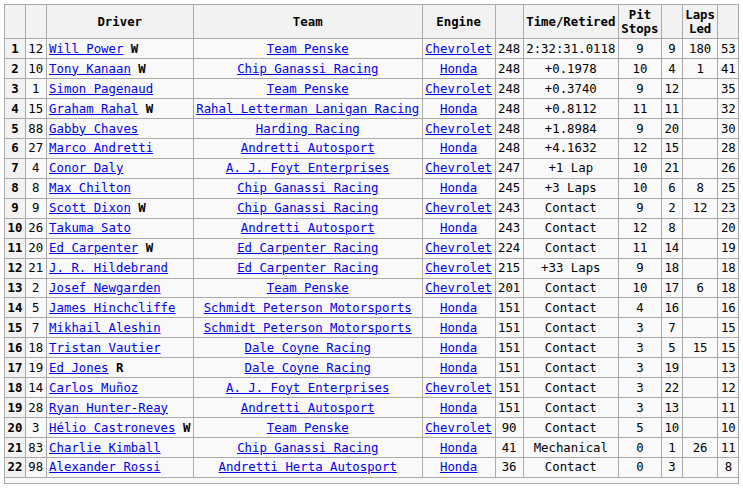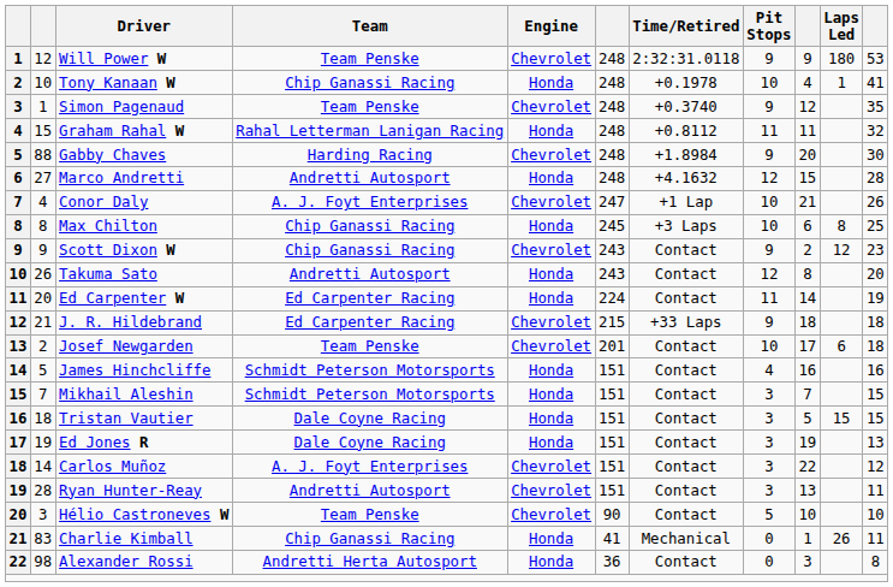 <table class="wikitable" style="text-align:center; font-size: 95%;">
 <tr>
 <th scope="col"></th>
 <th scope="col"></th>
 <th scope="col">Driver</th>
 <th scope="col">Team</th>
 <th scope="col">Engine</th>
 <th scope="col"></th>
 <th scope="col">Time/Retired</th>
 <th scope="col">Pit<br>Stops</th>
 <th scope="col"></th>
 <th scope="col">Laps<br>Led</th>
 <th scope="col"></th>
 </tr>
 <tr>
 <th scope="row">1</th>
 <td>12</td>
 <td align="left"> <a href='#'>Will Power</a> <strong><span>W</span></strong></td>
 <td><a href='#'>Team Penske</a></td>
 <td><a href='#'>Chevrolet</a></td>
 <td>248</td>
 <td>2:32:31.0118</td>
 <td>9</td>
 <td>9</td>
 <td>180</td>
 <td>53</td>
 </tr>
 <tr>
 <th scope="row">2</th>
 <td>10</td>
 <td align="left"> <a href='#'>Tony Kanaan</a> <strong><span>W</span></strong></td>
 <td><a href='#'>Chip Ganassi Racing</a></td>
 <td><a href='#'>Honda</a></td>
 <td>248</td>
 <td>+0.1978</td>
 <td>10</td>
 <td>4</td>
 <td>1</td>
 <td>41</td>
 </tr>
 <tr>
 <th scope="row">3</th>
 <td>1</td>
 <td align="left"> <a href='#'>Simon Pagenaud</a></td>
 <td><a href='#'>Team Penske</a></td>
 <td><a href='#'>Chevrolet</a></td>
 <td>248</td>
 <td>+0.3740</td>
 <td>9</td>
 <td>12</td>
 <td></td>
 <td>35</td>
 </tr>
 <tr>
 <th scope="row">4</th>
 <td>15</td>
 <td align="left"> <a href='#'>Graham Rahal</a> <strong><span>W</span></strong></td>
 <td><a href='#'>Rahal Letterman Lanigan Racing</a></td>
 <td><a href='#'>Honda</a></td>
 <td>248</td>
 <td>+0.8112</td>
 <td>11</td>
 <td>11</td>
 <td></td>
 <td>32</td>
 </tr>
 <tr>
 <th scope="row">5</th>
 <td>88</td>
 <td align="left"> <a href='#'>Gabby Chaves</a></td>
 <td><a href='#'>Harding Racing</a></td>
 <td><a href='#'>Chevrolet</a></td>
 <td>248</td>
 <td>+1.8984</td>
 <td>9</td>
 <td>20</td>
 <td></td>
 <td>30</td>
 </tr>
 <tr>
 <th scope="row">6</th>
 <td>27</td>
 <td align="left"> <a href='#'>Marco Andretti</a></td>
 <td><a href='#'>Andretti Autosport</a></td>
 <td><a href='#'>Honda</a></td>
 <td>248</td>
 <td>+4.1632</td>
 <td>12</td>
 <td>15</td>
 <td></td>
 <td>28</td>
 </tr>
 <tr>
 <th scope="row">7</th>
 <td>4</td>
 <td align="left"> <a href='#'>Conor Daly</a></td>
 <td><a href='#'>A. J. Foyt Enterprises</a></td>
 <td><a href='#'>Chevrolet</a></td>
 <td>247</td>
 <td>+1 Lap</td>
 <td>10</td>
 <td>21</td>
 <td></td>
 <td>26</td>
 </tr>
 <tr>
 <th scope="row">8</th>
 <td>8</td>
 <td align="left"> <a href='#'>Max Chilton</a></td>
 <td><a href='#'>Chip Ganassi Racing</a></td>
 <td><a href='#'>Honda</a></td>
 <td>245</td>
 <td>+3 Laps</td>
 <td>10</td>
 <td>6</td>
 <td>8</td>
 <td>25</td>
 </tr>
 <tr>
 <th scope="row">9</th>
 <td>9</td>
 <td align="left"> <a href='#'>Scott Dixon</a> <strong><span>W</span></strong></td>
 <td><a href='#'>Chip Ganassi Racing</a></td>
 <td><a href='#'>Chevrolet</a></td>
 <td>243</td>
 <td>Contact</td>
 <td>9</td>
 <td>2</td>
 <td>12</td>
 <td>23</td>
 </tr>
 <tr>
 <th scope="row">10</th>
 <td>26</td>
 <td align="left"> <a href='#'>Takuma Sato</a></td>
 <td><a href='#'>Andretti Autosport</a></td>
 <td><a href='#'>Honda</a></td>
 <td>243</td>
 <td>Contact</td>
 <td>12</td>
 <td>8</td>
 <td></td>
 <td>20</td>
 </tr>
 <tr>
 <th scope="row">11</th>
 <td>20</td>
 <td align="left"> <a href='#'>Ed Carpenter</a> <strong><span>W</span></strong></td>
 <td><a href='#'>Ed Carpenter Racing</a></td>
-<td><a href='#'>Chevrolet</a></td>
+<td><a href='#'>Honda</a></td>
 <td>224</td>
 <td>Contact</td>
 <td>11</td>
 <td>14</td>
 <td></td>
 <td>19</td>
 </tr>
 <tr>
 <th scope="row">12</th>
 <td>21</td>
 <td align="left"> <a href='#'>J. R. Hildebrand</a></td>
 <td><a href='#'>Ed Carpenter Racing</a></td>
 <td><a href='#'>Chevrolet</a></td>
 <td>215</td>
 <td>+33 Laps</td>
 <td>9</td>
 <td>18</td>
 <td></td>
 <td>18</td>
 </tr>
 <tr>
 <th scope="row">13</th>
 <td>2</td>
 <td align="left"> <a href='#'>Josef Newgarden</a></td>
 <td><a href='#'>Team Penske</a></td>
 <td><a href='#'>Chevrolet</a></td>
 <td>201</td>
 <td>Contact</td>
 <td>10</td>
 <td>17</td>
 <td>6</td>
 <td>18</td>
 </tr>
 <tr>
 <th scope="row">14</th>
 <td>5</td>
 <td align="left"> <a href='#'>James Hinchcliffe</a></td>
 <td><a href='#'>Schmidt Peterson Motorsports</a></td>
 <td><a href='#'>Honda</a></td>
 <td>151</td>
 <td>Contact</td>
 <td>4</td>
 <td>16</td>
 <td></td>
 <td>16</td>
 </tr>
 <tr>
 <th scope="row">15</th>
 <td>7</td>
 <td align="left"> <a href='#'>Mikhail Aleshin</a></td>
 <td><a href='#'>Schmidt Peterson Motorsports</a></td>
 <td><a href='#'>Honda</a></td>
 <td>151</td>
 <td>Contact</td>
 <td>3</td>
 <td>7</td>
 <td></td>
 <td>15</td>
 </tr>
 <tr>
 <th scope="row">16</th>
 <td>18</td>
 <td align="left"> <a href='#'>Tristan Vautier</a></td>
 <td><a href='#'>Dale Coyne Racing</a></td>
 <td><a href='#'>Honda</a></td>
 <td>151</td>
 <td>Contact</td>
 <td>3</td>
 <td>5</td>
 <td>15</td>
 <td>15</td>
 </tr>
 <tr>
 <th scope="row">17</th>
 <td>19</td>
 <td align="left"> <a href='#'>Ed Jones</a> <strong><span>R</span></strong></td>
 <td><a href='#'>Dale Coyne Racing</a></td>
 <td><a href='#'>Honda</a></td>
 <td>151</td>
 <td>Contact</td>
 <td>3</td>
 <td>19</td>
 <td></td>
 <td>13</td>
 </tr>
 <tr>
 <th scope="row">18</th>
 <td>14</td>
 <td align="left"> <a href='#'>Carlos Muñoz</a></td>
 <td><a href='#'>A. J. Foyt Enterprises</a></td>
 <td><a href='#'>Chevrolet</a></td>
 <td>151</td>
 <td>Contact</td>
 <td>3</td>
 <td>22</td>
 <td></td>
 <td>12</td>
 </tr>
 <tr>
 <th scope="row">19</th>
 <td>28</td>
 <td align="left"> <a href='#'>Ryan Hunter-Reay</a></td>
 <td><a href='#'>Andretti Autosport</a></td>
-<td><a href='#'>Honda</a></td>
+<td><a href='#'>Chevrolet</a></td>
 <td>151</td>
 <td>Contact</td>
 <td>3</td>
 <td>13</td>
 <td></td>
 <td>11</td>
 </tr>
 <tr>
 <th scope="row">20</th>
 <td>3</td>
 <td align="left"> <a href='#'>Hélio Castroneves</a> <strong><span>W</span></strong></td>
 <td><a href='#'>Team Penske</a></td>
 <td><a href='#'>Chevrolet</a></td>
 <td>90</td>
 <td>Contact</td>
 <td>5</td>
 <td>10</td>
 <td></td>
 <td>10</td>
 </tr>
 <tr>
 <th scope="row">21</th>
 <td>83</td>
 <td align="left"> <a href='#'>Charlie Kimball</a></td>
 <td><a href='#'>Chip Ganassi Racing</a></td>
 <td><a href='#'>Honda</a></td>
 <td>41</td>
 <td>Mechanical</td>
 <td>0</td>
 <td>1</td>
 <td>26</td>
 <td>11</td>
 </tr>
 <tr>
 <th scope="row">22</th>
 <td>98</td>
 <td align="left"> <a href='#'>Alexander Rossi</a></td>
 <td><a href='#'>Andretti Herta Autosport</a></td>
 <td><a href='#'>Honda</a></td>
 <td>36</td>
 <td>Contact</td>
 <td>0</td>
 <td>3</td>
 <td></td>
 <td>8</td>
 </tr>
 <tr class="sortbottom">
 <td colspan="11"></td>
 </tr>
 </table>
